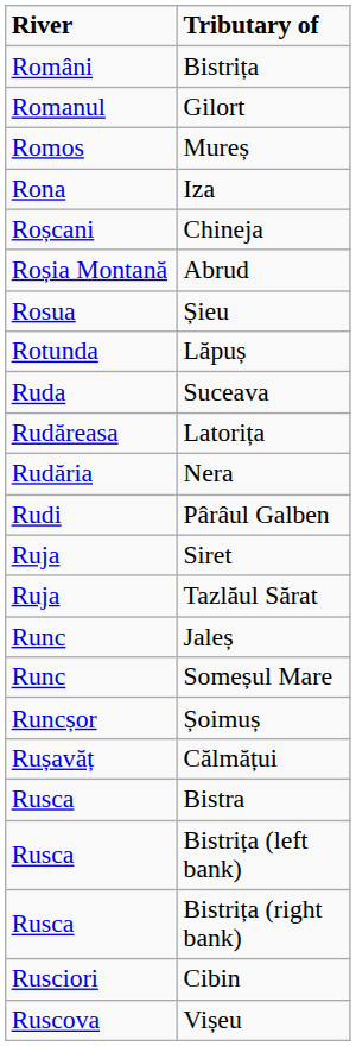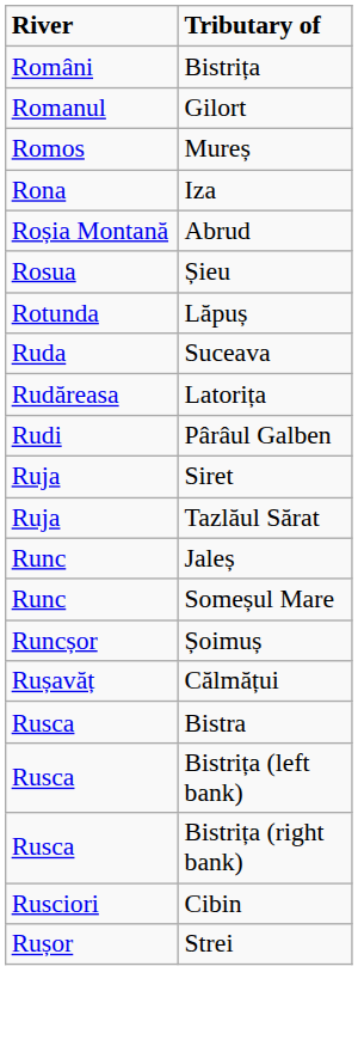 <table class="wikitable">
 <tr>
 <td width="100pt"><strong>River</strong></td>
 <td width="100pt"><strong>Tributary of</strong></td>
 </tr>
 <tr>
 <td><a href='#'>Români</a></td>
 <td>Bistrița</td>
 </tr>
 <tr>
 <td><a href='#'>Romanul</a></td>
 <td>Gilort</td>
 </tr>
 <tr>
 <td><a href='#'>Romos</a></td>
 <td>Mureș</td>
 </tr>
 <tr>
 <td><a href='#'>Rona</a></td>
 <td>Iza</td>
 </tr>
 <tr>
-<td><a href='#'>Roșcani</a></td>
-<td>Chineja</td>
-</tr>
-<tr>
 <td><a href='#'>Roșia Montană</a></td>
 <td>Abrud</td>
 </tr>
 <tr>
 <td><a href='#'>Rosua</a></td>
 <td>Șieu</td>
 </tr>
 <tr>
 <td><a href='#'>Rotunda</a></td>
 <td>Lăpuș</td>
 </tr>
 <tr>
 <td><a href='#'>Ruda</a></td>
 <td>Suceava</td>
 </tr>
 <tr>
 <td><a href='#'>Rudăreasa</a></td>
 <td>Latorița</td>
-</tr>
-<tr>
-<td><a href='#'>Rudăria</a></td>
-<td>Nera</td>
 </tr>
 <tr>
 <td><a href='#'>Rudi</a></td>
 <td>Pârâul Galben</td>
 </tr>
 <tr>
 <td><a href='#'>Ruja</a></td>
 <td>Siret</td>
 </tr>
 <tr>
 <td><a href='#'>Ruja</a></td>
 <td>Tazlăul Sărat</td>
 </tr>
 <tr>
 <td><a href='#'>Runc</a></td>
 <td>Jaleș</td>
 </tr>
 <tr>
 <td><a href='#'>Runc</a></td>
 <td>Someșul Mare</td>
 </tr>
 <tr>
 <td><a href='#'>Runcșor</a></td>
 <td>Șoimuș</td>
 </tr>
 <tr>
 <td><a href='#'>Rușavăț</a></td>
 <td>Călmățui</td>
 </tr>
 <tr>
 <td><a href='#'>Rusca</a></td>
 <td>Bistra</td>
 </tr>
 <tr>
 <td><a href='#'>Rusca</a></td>
 <td>Bistrița (left bank)</td>
 </tr>
 <tr>
 <td><a href='#'>Rusca</a></td>
 <td>Bistrița (right bank)</td>
 </tr>
 <tr>
 <td><a href='#'>Rusciori</a></td>
 <td>Cibin</td>
 </tr>
 <tr>
-<td><a href='#'>Ruscova</a></td>
-<td>Vișeu</td>
+<td><a href='#'>Rușor</a></td>
+<td>Strei</td>
 </tr>
 </table>
